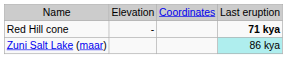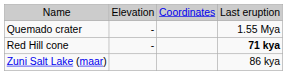 <table class="wikitable">
 <tr style="text-align:center; background:#ccc;">
 <td>Name</td>
 <td>Elevation</td>
 <td><a href='#'>Coordinates</a></td>
 <td>Last eruption</td>
+</tr>
+<tr style="text-align:right;">
+<td align="left">Quemado crater</td>
+<td>-</td>
+<td></td>
+<td>1.55 Mya</td>
 </tr>
 <tr style="text-align:right;">
 <td align="left">Red Hill cone</td>
 <td>-</td>
 <td></td>
 <td><strong>71 kya</strong></td>
 </tr>
 <tr style="text-align:right;">
 <td align="left"><a href='#'>Zuni Salt Lake</a> (<a href='#'>maar</a>)</td>
 <td></td>
 <td></td>
-<td style="background: paleturquoise;">86 kya</td>
+<td>86 kya</td>
 </tr>
 </table>
